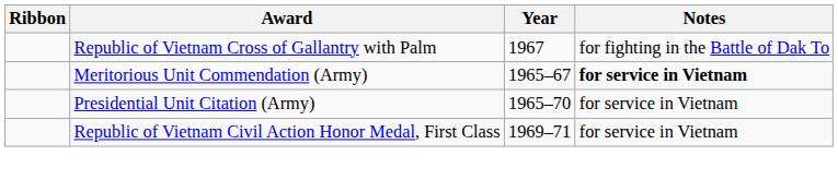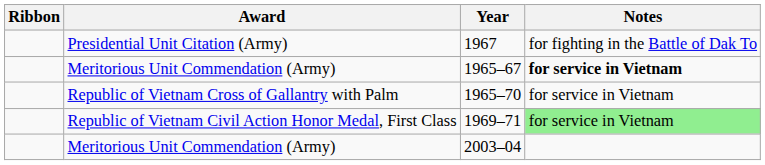 <table class="wikitable mw-collapsible">
 <tr style="background:#efefef;">
 <th>Ribbon</th>
 <th>Award</th>
 <th>Year</th>
 <th>Notes</th>
 </tr>
 <tr>
 <td></td>
-<td><a href='#'>Republic of Vietnam Cross of Gallantry</a> with Palm</td>
+<td><a href='#'>Presidential Unit Citation</a> (Army)</td>
 <td>1967</td>
 <td>for fighting in the <a href='#'>Battle of Dak To</a></td>
 </tr>
 <tr>
 <td></td>
 <td><a href='#'>Meritorious Unit Commendation</a> (Army)</td>
 <td>1965–67</td>
 <td><strong>for service in Vietnam</strong></td>
 </tr>
 <tr>
 <td></td>
-<td><a href='#'>Presidential Unit Citation</a> (Army)</td>
+<td><a href='#'>Republic of Vietnam Cross of Gallantry</a> with Palm</td>
 <td>1965–70</td>
 <td>for service in Vietnam</td>
 </tr>
 <tr>
 <td></td>
 <td><a href='#'>Republic of Vietnam Civil Action Honor Medal</a>, First Class</td>
 <td>1969–71</td>
-<td>for service in Vietnam</td>
+<td style="background: lightgreen;">for service in Vietnam</td>
+</tr>
+<tr>
+<td></td>
+<td><a href='#'>Meritorious Unit Commendation</a> (Army)</td>
+<td>2003–04</td>
+<td></td>
 </tr>
 </table>
